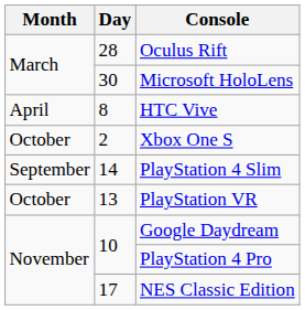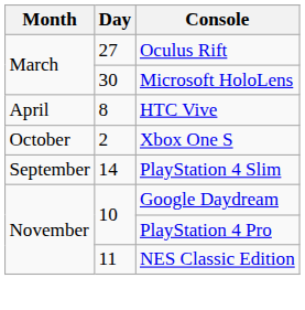 <table class="wikitable">
 <tr>
 <th>Month</th>
 <th>Day</th>
 <th>Console</th>
 </tr>
 <tr>
 <td rowspan="2">March</td>
-<td>28</td>
+<td>27</td>
 <td><a href='#'>Oculus Rift</a></td>
 </tr>
 <tr>
 <td>30</td>
 <td><a href='#'>Microsoft HoloLens</a></td>
 </tr>
 <tr>
 <td>April</td>
 <td>8</td>
 <td><a href='#'>HTC Vive</a></td>
 </tr>
 <tr>
 <td>October</td>
 <td>2</td>
 <td><a href='#'>Xbox One S</a></td>
 </tr>
 <tr>
 <td>September</td>
 <td>14</td>
 <td><a href='#'>PlayStation 4 Slim</a></td>
 </tr>
 <tr>
-<td>October</td>
-<td>13</td>
-<td><a href='#'>PlayStation VR</a></td>
-</tr>
-<tr>
 <td rowspan="3">November</td>
 <td rowspan="2">10</td>
 <td><a href='#'>Google Daydream</a></td>
 </tr>
 <tr>
 <td><a href='#'>PlayStation 4 Pro</a></td>
 </tr>
 <tr>
-<td>17</td>
+<td>11</td>
 <td><a href='#'>NES Classic Edition</a></td>
 </tr>
 </table>
